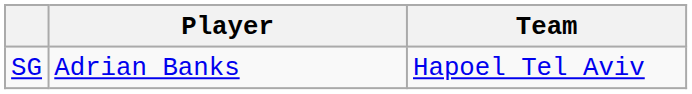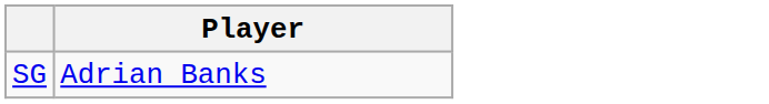 <table class="wikitable">
 <tr>
 <th align="center"></th>
 <th style="text-align:center;width:175px;">Player</th>
-<th style="text-align:center;width:135px;">Team</th>
 </tr>
 <tr>
 <td align=center><a href='#'>SG</a></td>
 <td> <a href='#'>Adrian Banks</a></td>
-<td><a href='#'>Hapoel Tel Aviv</a></td>
 </tr>
 </table>
